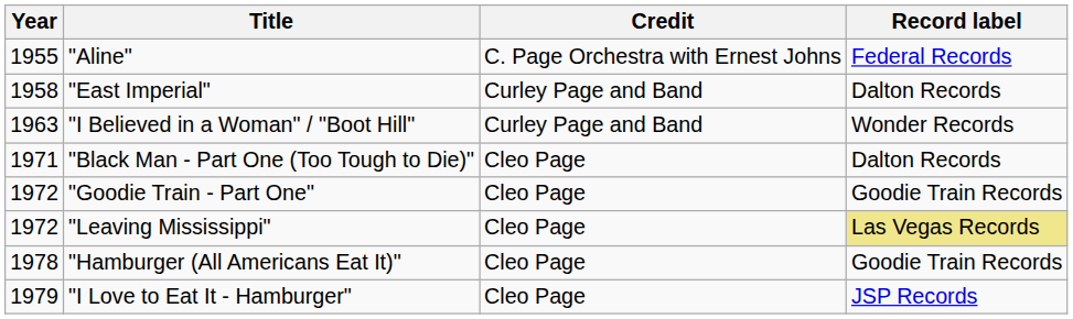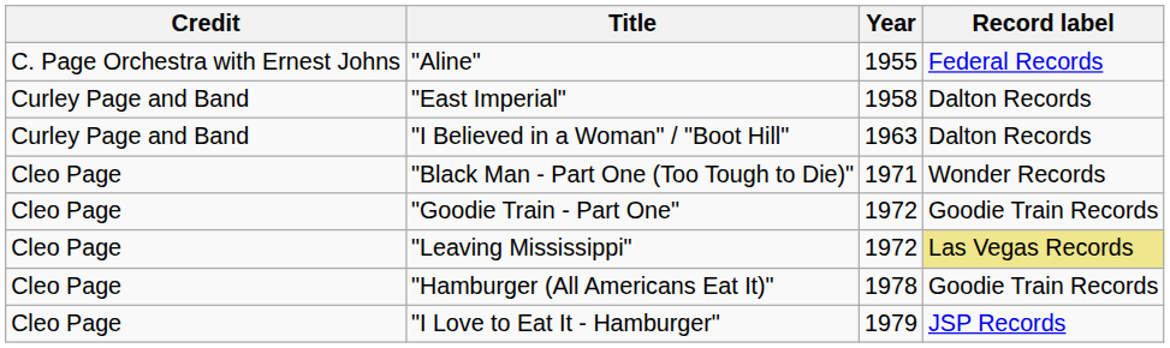 <table class="wikitable sortable">
 <tr>
+<th>Credit</th>
+<th>Title</th>
 <th>Year</th>
-<th>Title</th>
-<th>Credit</th>
 <th>Record label</th>
 </tr>
 <tr>
+<td>C. Page Orchestra with Ernest Johns</td>
+<td>"Aline"</td>
 <td>1955</td>
-<td>"Aline"</td>
-<td>C. Page Orchestra with Ernest Johns</td>
 <td style="text-align:left;"><a href='#'>Federal Records</a></td>
 </tr>
 <tr>
+<td>Curley Page and Band</td>
+<td>"East Imperial"</td>
 <td>1958</td>
-<td>"East Imperial"</td>
-<td>Curley Page and Band</td>
 <td style="text-align:left;">Dalton Records</td>
 </tr>
 <tr>
+<td>Curley Page and Band</td>
+<td>"I Believed in a Woman" / "Boot Hill"</td>
 <td>1963</td>
-<td>"I Believed in a Woman" / "Boot Hill"</td>
-<td>Curley Page and Band</td>
+<td style="text-align:left;">Dalton Records</td>
+</tr>
+<tr>
+<td>Cleo Page</td>
+<td>"Black Man - Part One (Too Tough to Die)"</td>
+<td>1971</td>
 <td style="text-align:left;">Wonder Records</td>
 </tr>
 <tr>
-<td>1971</td>
-<td>"Black Man - Part One (Too Tough to Die)"</td>
 <td>Cleo Page</td>
-<td style="text-align:left;">Dalton Records</td>
-</tr>
-<tr>
+<td>"Goodie Train - Part One"</td>
 <td>1972</td>
-<td>"Goodie Train - Part One"</td>
-<td>Cleo Page</td>
 <td style="text-align:left;">Goodie Train Records</td>
 </tr>
 <tr>
+<td>Cleo Page</td>
+<td>"Leaving Mississippi"</td>
 <td>1972</td>
-<td>"Leaving Mississippi"</td>
-<td>Cleo Page</td>
 <td style="background: khaki; text-align:left;">Las Vegas Records</td>
 </tr>
 <tr>
+<td>Cleo Page</td>
+<td>"Hamburger (All Americans Eat It)"</td>
 <td>1978</td>
-<td>"Hamburger (All Americans Eat It)"</td>
-<td>Cleo Page</td>
 <td style="text-align:left;">Goodie Train Records</td>
 </tr>
 <tr>
+<td>Cleo Page</td>
+<td>"I Love to Eat It - Hamburger"</td>
 <td>1979</td>
-<td>"I Love to Eat It - Hamburger"</td>
-<td>Cleo Page</td>
 <td style="text-align:left;"><a href='#'>JSP Records</a></td>
 </tr>
 </table>
